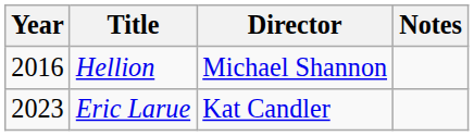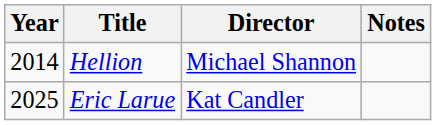 <table class="wikitable">
 <tr>
 <th>Year</th>
 <th>Title</th>
 <th>Director</th>
 <th>Notes</th>
 </tr>
 <tr>
-<td>2016</td>
+<td>2014</td>
 <td><em><a href='#'>Hellion</a></em></td>
 <td><a href='#'>Michael Shannon</a></td>
 <td></td>
 </tr>
 <tr>
-<td>2023</td>
+<td>2025</td>
 <td><em><a href='#'>Eric Larue</a></em></td>
 <td><a href='#'>Kat Candler</a></td>
 <td></td>
 </tr>
 </table>
